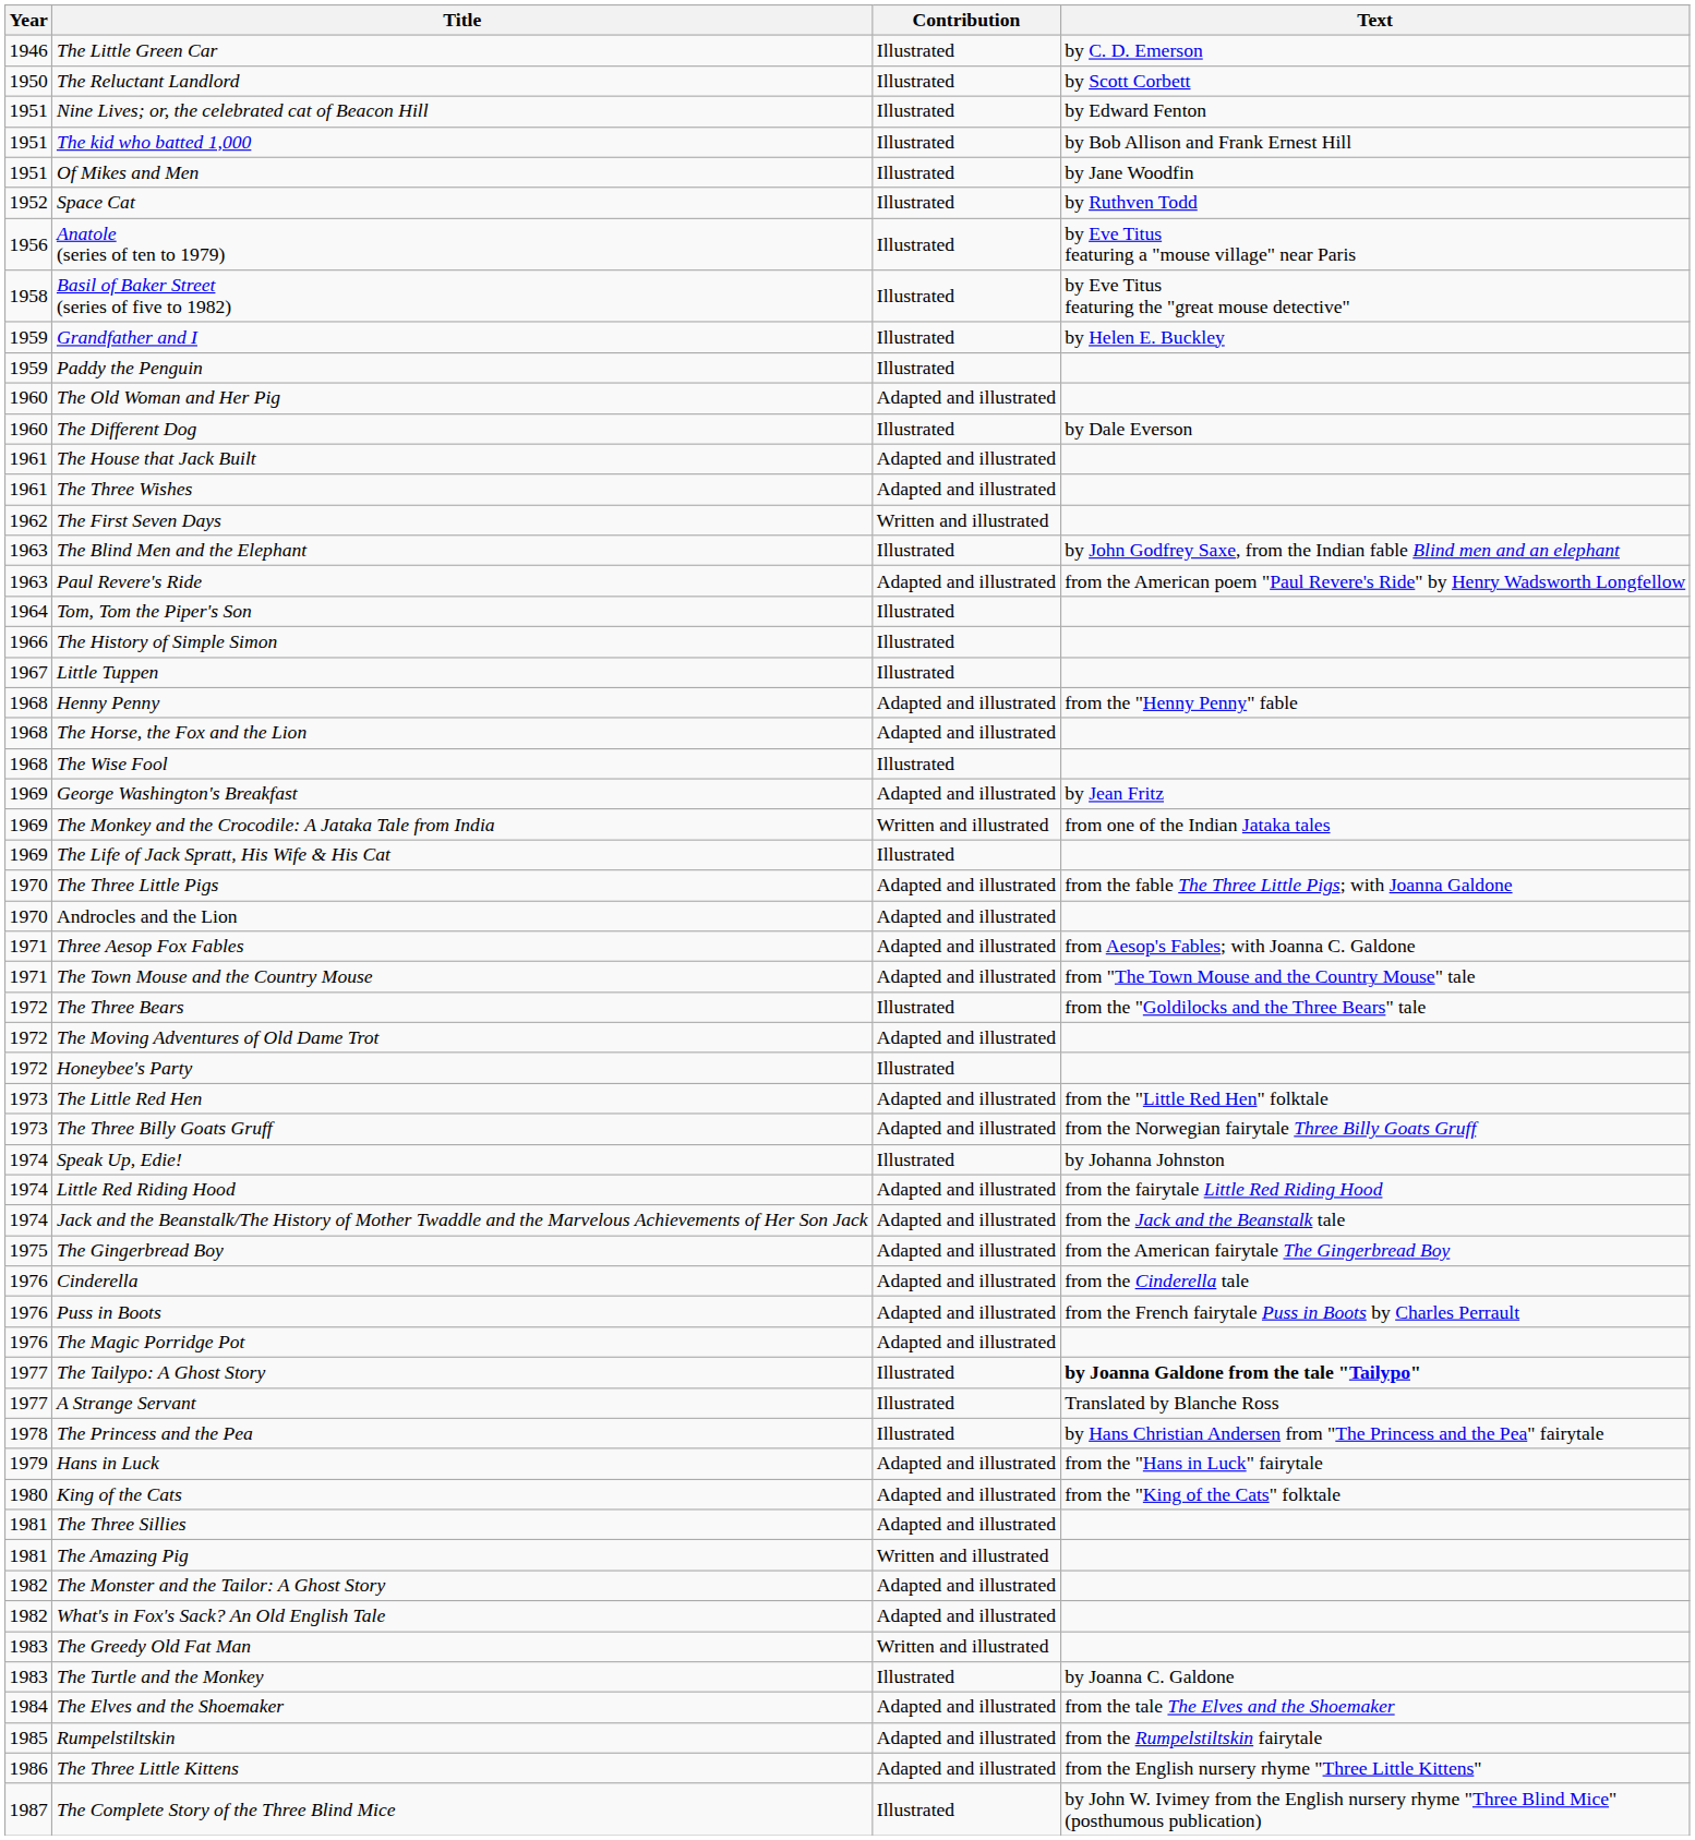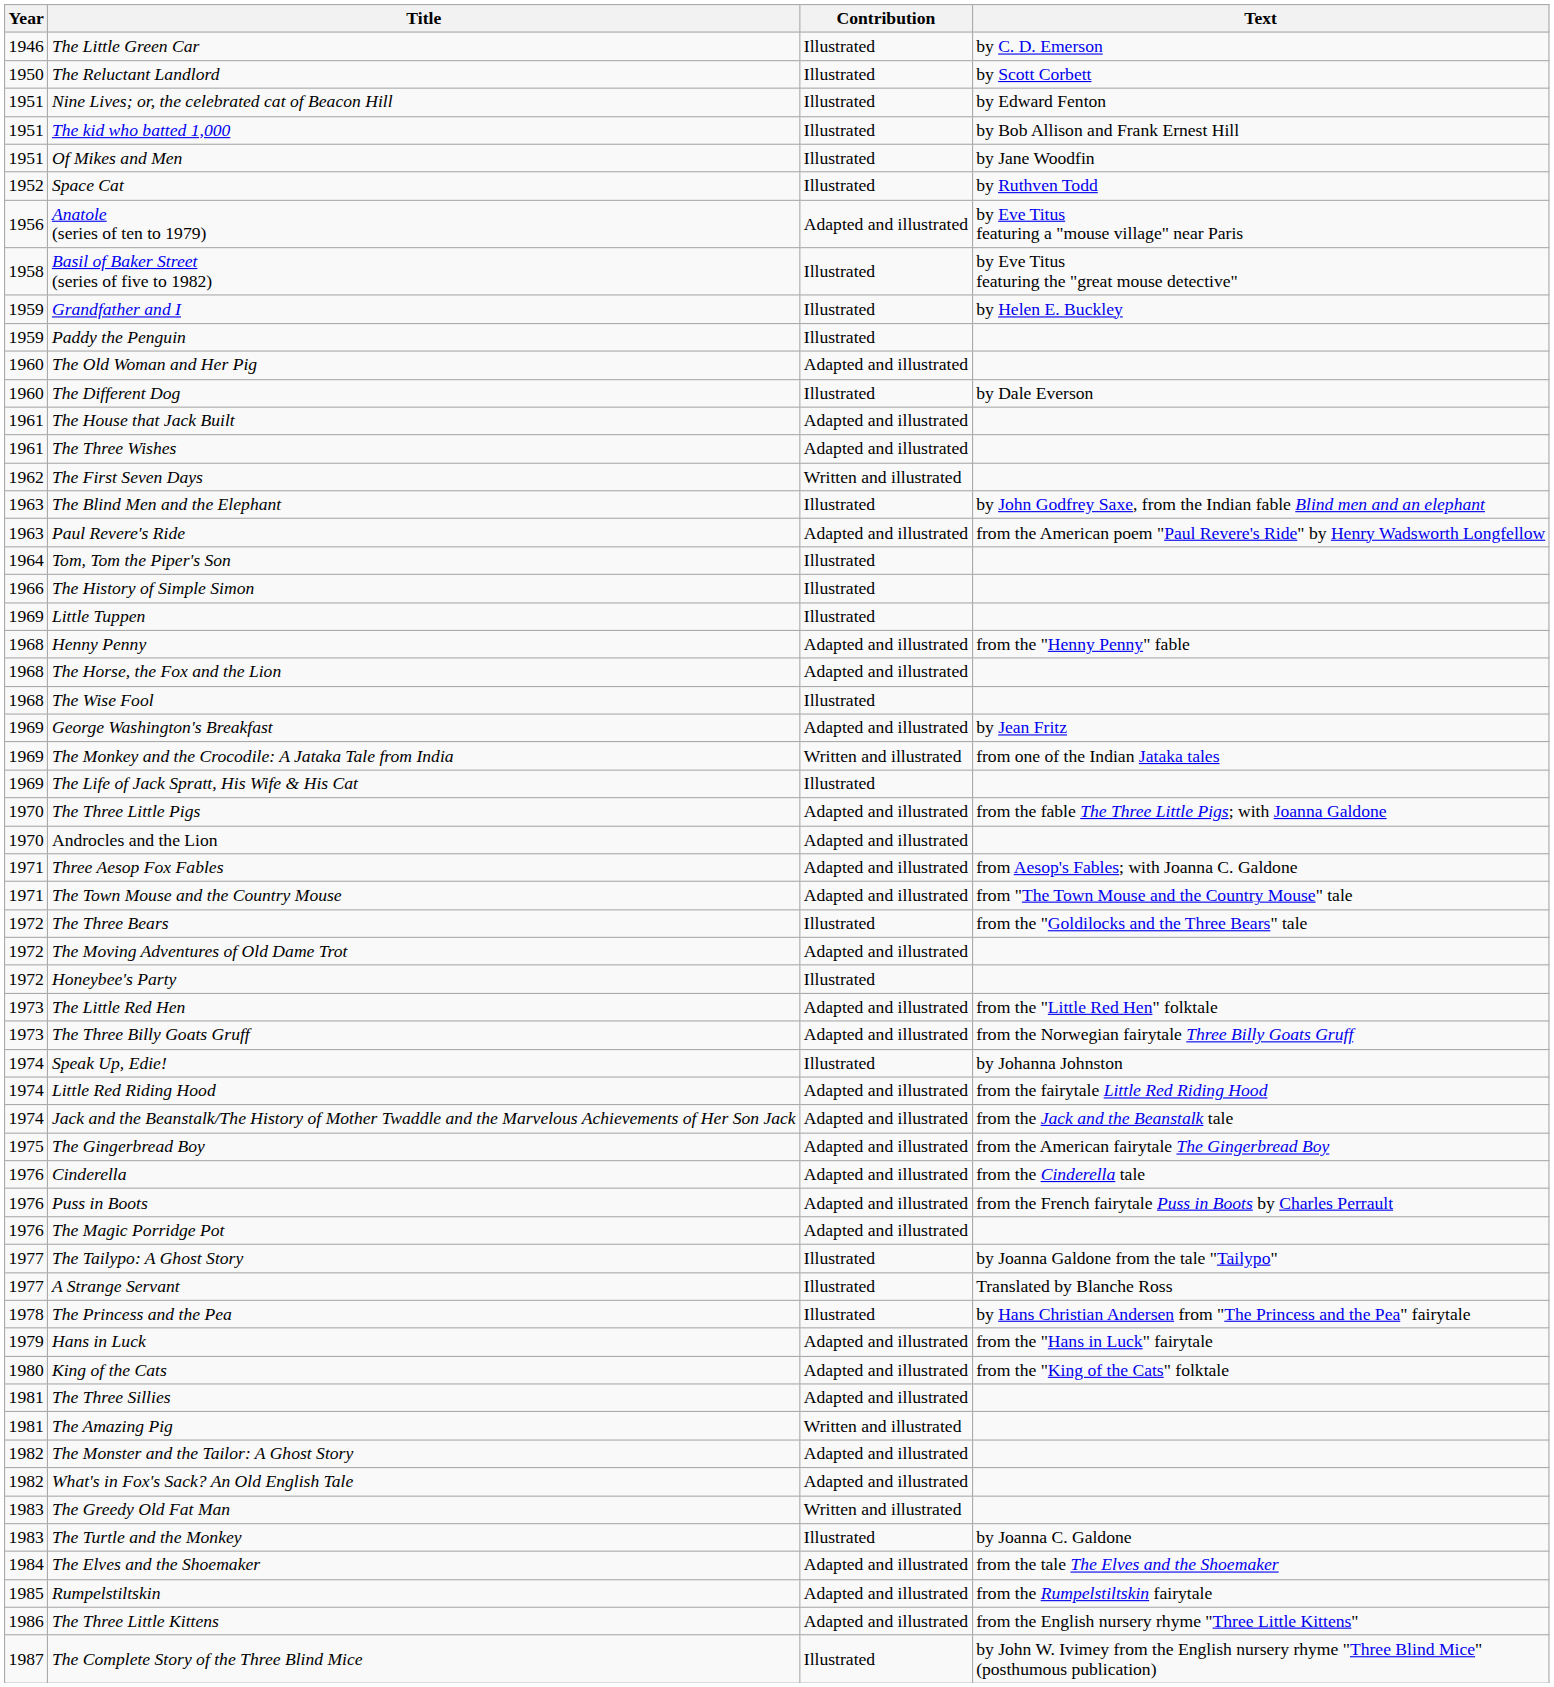 <table class="wikitable sortable" border="1">
 <tr>
 <th>Year</th>
 <th>Title</th>
 <th>Contribution</th>
 <th class="unsortable">Text</th>
 </tr>
 <tr>
 <td>1946</td>
 <td><em>The Little Green Car</em></td>
 <td>Illustrated</td>
 <td>by <a href='#'>C. D. Emerson</a></td>
 </tr>
 <tr>
 <td>1950</td>
 <td><em>The Reluctant Landlord</em></td>
 <td>Illustrated</td>
 <td>by <a href='#'>Scott Corbett</a></td>
 </tr>
 <tr>
 <td>1951</td>
 <td><em>Nine Lives; or, the celebrated cat of Beacon Hill</em></td>
 <td>Illustrated</td>
 <td>by Edward Fenton</td>
 </tr>
 <tr>
 <td>1951</td>
 <td><em><a href='#'>The kid who batted 1,000</a></em></td>
 <td>Illustrated</td>
 <td>by Bob Allison and Frank Ernest Hill</td>
 </tr>
 <tr>
 <td>1951</td>
 <td><em>Of Mikes and Men</em></td>
 <td>Illustrated</td>
 <td>by Jane Woodfin</td>
 </tr>
 <tr>
 <td>1952</td>
 <td><em>Space Cat</em></td>
 <td>Illustrated</td>
 <td>by <a href='#'>Ruthven Todd</a></td>
 </tr>
 <tr>
 <td>1956</td>
 <td><em><a href='#'>Anatole</a></em> <br>(series of ten to 1979)</td>
-<td>Illustrated</td>
+<td>Adapted and illustrated</td>
 <td>by <a href='#'>Eve Titus</a> <br>featuring a "mouse village" near Paris</td>
 </tr>
 <tr>
 <td>1958</td>
 <td><em><a href='#'>Basil of Baker Street</a></em> <br>(series of five to 1982)</td>
 <td>Illustrated</td>
 <td>by Eve Titus <br>featuring the "great mouse detective"</td>
 </tr>
 <tr>
 <td>1959</td>
 <td><em><a href='#'>Grandfather and I</a></em></td>
 <td>Illustrated</td>
 <td>by <a href='#'>Helen E. Buckley</a></td>
 </tr>
 <tr>
 <td>1959</td>
 <td><em>Paddy the Penguin</em></td>
 <td>Illustrated</td>
 <td></td>
 </tr>
 <tr>
 <td>1960</td>
 <td><em>The Old Woman and Her Pig</em></td>
 <td>Adapted and illustrated</td>
 <td></td>
 </tr>
 <tr>
 <td>1960</td>
 <td><em>The Different Dog</em></td>
 <td>Illustrated</td>
 <td>by Dale Everson</td>
 </tr>
 <tr>
 <td>1961</td>
 <td><em>The House that Jack Built</em></td>
 <td>Adapted and illustrated</td>
 <td></td>
 </tr>
 <tr>
 <td>1961</td>
 <td><em>The Three Wishes</em></td>
 <td>Adapted and illustrated</td>
 <td></td>
 </tr>
 <tr>
 <td>1962</td>
 <td><em>The First Seven Days</em></td>
 <td>Written and illustrated</td>
 <td></td>
 </tr>
 <tr>
 <td>1963</td>
 <td><em>The Blind Men and the Elephant</em></td>
 <td>Illustrated</td>
 <td>by <a href='#'>John Godfrey Saxe</a>, from the Indian fable <em><a href='#'>Blind men and an elephant</a></em></td>
 </tr>
 <tr>
 <td>1963</td>
 <td><em>Paul Revere's Ride</em></td>
 <td>Adapted and illustrated</td>
 <td>from the American poem "<a href='#'>Paul Revere's Ride</a>" by <a href='#'>Henry Wadsworth Longfellow</a></td>
 </tr>
 <tr>
 <td>1964</td>
 <td><em>Tom, Tom the Piper's Son</em></td>
 <td>Illustrated</td>
 <td></td>
 </tr>
 <tr>
 <td>1966</td>
 <td><em>The History of Simple Simon</em></td>
 <td>Illustrated</td>
 <td></td>
 </tr>
 <tr>
-<td>1967</td>
+<td>1969</td>
 <td><em>Little Tuppen</em></td>
 <td>Illustrated</td>
 <td></td>
 </tr>
 <tr>
 <td>1968</td>
 <td><em>Henny Penny</em></td>
 <td>Adapted and illustrated</td>
 <td>from the "<a href='#'>Henny Penny</a>" fable</td>
 </tr>
 <tr>
 <td>1968</td>
 <td><em>The Horse, the Fox and the Lion</em></td>
 <td>Adapted and illustrated</td>
 <td></td>
 </tr>
 <tr>
 <td>1968</td>
 <td><em>The Wise Fool</em></td>
 <td>Illustrated</td>
 <td></td>
 </tr>
 <tr>
 <td>1969</td>
 <td><em>George Washington's Breakfast</em></td>
 <td>Adapted and illustrated</td>
 <td>by <a href='#'>Jean Fritz</a></td>
 </tr>
 <tr>
 <td>1969</td>
 <td><em>The Monkey and the Crocodile: A Jataka Tale from India</em></td>
 <td>Written and illustrated</td>
 <td>from one of the Indian <a href='#'>Jataka tales</a></td>
 </tr>
 <tr>
 <td>1969</td>
 <td><em>The Life of Jack Spratt, His Wife & His Cat</em></td>
 <td>Illustrated</td>
 <td></td>
 </tr>
 <tr>
 <td>1970</td>
 <td><em>The Three Little Pigs</em></td>
 <td>Adapted and illustrated</td>
 <td>from the fable <em><a href='#'>The Three Little Pigs</a></em>; with <a href='#'>Joanna Galdone</a></td>
 </tr>
 <tr>
 <td>1970</td>
 <td>Androcles and the Lion</td>
 <td>Adapted and illustrated</td>
 <td></td>
 </tr>
 <tr>
 <td>1971</td>
 <td><em>Three Aesop Fox Fables</em></td>
 <td>Adapted and illustrated</td>
 <td>from <a href='#'>Aesop's Fables</a>; with Joanna C. Galdone</td>
 </tr>
 <tr>
 <td>1971</td>
 <td><em>The Town Mouse and the Country Mouse</em></td>
 <td>Adapted and illustrated</td>
 <td>from "<a href='#'>The Town Mouse and the Country Mouse</a>" tale</td>
 </tr>
 <tr>
 <td>1972</td>
 <td><em>The Three Bears</em> </td>
 <td>Illustrated</td>
 <td>from the "<a href='#'>Goldilocks and the Three Bears</a>" tale</td>
 </tr>
 <tr>
 <td>1972</td>
 <td><em>The Moving Adventures of Old Dame Trot</em></td>
 <td>Adapted and illustrated</td>
 <td></td>
 </tr>
 <tr>
 <td>1972</td>
 <td><em>Honeybee's Party</em></td>
 <td>Illustrated</td>
 <td></td>
 </tr>
 <tr>
 <td>1973</td>
 <td><em>The Little Red Hen</em> </td>
 <td>Adapted and illustrated</td>
 <td>from the "<a href='#'>Little Red Hen</a>" folktale</td>
 </tr>
 <tr>
 <td>1973</td>
 <td><em>The Three Billy Goats Gruff</em> </td>
 <td>Adapted and illustrated</td>
 <td>from the Norwegian fairytale <em><a href='#'>Three Billy Goats Gruff</a></em></td>
 </tr>
 <tr>
 <td>1974</td>
 <td><em>Speak Up, Edie!</em></td>
 <td>Illustrated</td>
 <td>by Johanna Johnston</td>
 </tr>
 <tr>
 <td>1974</td>
 <td><em>Little Red Riding Hood</em> </td>
 <td>Adapted and illustrated</td>
 <td>from the fairytale <em><a href='#'>Little Red Riding Hood</a></em></td>
 </tr>
 <tr>
 <td>1974</td>
 <td><em>Jack and the Beanstalk/The History of Mother Twaddle and the Marvelous Achievements of Her Son Jack</em></td>
 <td>Adapted and illustrated</td>
 <td>from the <em><a href='#'>Jack and the Beanstalk</a></em> tale</td>
 </tr>
 <tr>
 <td>1975</td>
 <td><em>The Gingerbread Boy</em> </td>
 <td>Adapted and illustrated</td>
 <td>from the American fairytale <em><a href='#'>The Gingerbread Boy</a></em></td>
 </tr>
 <tr>
 <td>1976</td>
 <td><em>Cinderella</em></td>
 <td>Adapted and illustrated</td>
 <td>from the <em><a href='#'>Cinderella</a></em> tale</td>
 </tr>
 <tr>
 <td>1976</td>
 <td><em>Puss in Boots</em> </td>
 <td>Adapted and illustrated</td>
 <td>from the French fairytale <em><a href='#'>Puss in Boots</a></em> by <a href='#'>Charles Perrault</a></td>
 </tr>
 <tr>
 <td>1976</td>
 <td><em>The Magic Porridge Pot</em></td>
 <td>Adapted and illustrated</td>
 <td></td>
 </tr>
 <tr>
 <td>1977</td>
 <td><em>The Tailypo: A Ghost Story</em></td>
 <td>Illustrated</td>
-<td><strong>by Joanna Galdone from the tale "<a href='#'>Tailypo</a>"</strong></td>
+<td>by Joanna Galdone from the tale "<a href='#'>Tailypo</a>"</td>
 </tr>
 <tr>
 <td>1977</td>
 <td><em>A Strange Servant</em></td>
 <td>Illustrated</td>
 <td>Translated by Blanche Ross</td>
 </tr>
 <tr>
 <td>1978</td>
 <td><em>The Princess and the Pea</em></td>
 <td>Illustrated</td>
 <td>by <a href='#'>Hans Christian Andersen</a> from "<a href='#'>The Princess and the Pea</a>" fairytale</td>
 </tr>
 <tr>
 <td>1979</td>
 <td><em>Hans in Luck</em></td>
 <td>Adapted and illustrated</td>
 <td>from the "<a href='#'>Hans in Luck</a>" fairytale</td>
 </tr>
 <tr>
 <td>1980</td>
 <td><em>King of the Cats</em></td>
 <td>Adapted and illustrated</td>
 <td>from the "<a href='#'>King of the Cats</a>" folktale</td>
 </tr>
 <tr>
 <td>1981</td>
 <td><em>The Three Sillies</em></td>
 <td>Adapted and illustrated</td>
 <td></td>
 </tr>
 <tr>
 <td>1981</td>
 <td><em>The Amazing Pig</em></td>
 <td>Written and illustrated</td>
 <td></td>
 </tr>
 <tr>
 <td>1982</td>
 <td><em>The Monster and the Tailor: A Ghost Story</em></td>
 <td>Adapted and illustrated</td>
 <td></td>
 </tr>
 <tr>
 <td>1982</td>
 <td><em>What's in Fox's Sack? An Old English Tale</em></td>
 <td>Adapted and illustrated</td>
 <td></td>
 </tr>
 <tr>
 <td>1983</td>
 <td><em>The Greedy Old Fat Man</em></td>
 <td>Written and illustrated</td>
 <td></td>
 </tr>
 <tr>
 <td>1983</td>
 <td><em>The Turtle and the Monkey</em></td>
 <td>Illustrated</td>
 <td>by Joanna C. Galdone</td>
 </tr>
 <tr>
 <td>1984</td>
 <td><em>The Elves and the Shoemaker</em></td>
 <td>Adapted and illustrated</td>
 <td>from the tale <em><a href='#'>The Elves and the Shoemaker</a></em></td>
 </tr>
 <tr>
 <td>1985</td>
 <td><em>Rumpelstiltskin</em> </td>
 <td>Adapted and illustrated</td>
 <td>from the <em><a href='#'>Rumpelstiltskin</a></em> fairytale</td>
 </tr>
 <tr>
 <td>1986</td>
 <td><em>The Three Little Kittens</em></td>
 <td>Adapted and illustrated</td>
 <td>from the English nursery rhyme "<a href='#'>Three Little Kittens</a>"</td>
 </tr>
 <tr>
 <td>1987</td>
 <td><em>The Complete Story of the Three Blind Mice</em></td>
 <td>Illustrated</td>
 <td>by John W. Ivimey from the English nursery rhyme "<a href='#'>Three Blind Mice</a>"<br>(posthumous publication)</td>
 </tr>
 </table>
